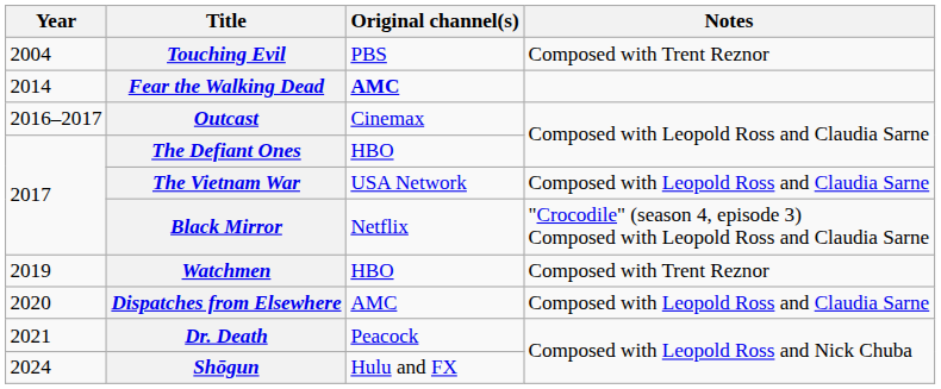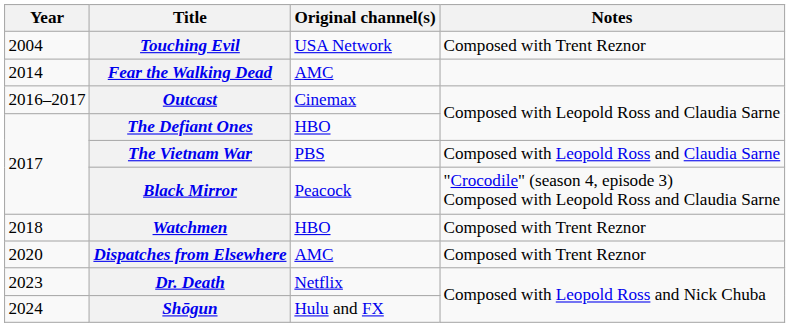 <table class="wikitable plainrowheaders">
 <tr>
 <th>Year</th>
 <th>Title</th>
 <th>Original channel(s)</th>
 <th>Notes</th>
 </tr>
 <tr>
 <td>2004</td>
 <th scope="row"><em><a href='#'>Touching Evil</a></em></th>
-<td><a href='#'>PBS</a></td>
+<td><a href='#'>USA Network</a></td>
 <td>Composed with Trent Reznor</td>
 </tr>
 <tr>
 <td>2014</td>
 <th scope="row"><em><a href='#'>Fear the Walking Dead</a></em></th>
-<td><strong><a href='#'>AMC</a></strong></td>
+<td><a href='#'>AMC</a></td>
 <td></td>
 </tr>
 <tr>
 <td>2016–2017</td>
 <th scope="row"><em><a href='#'>Outcast</a></em></th>
 <td><a href='#'>Cinemax</a></td>
 <td rowspan="2">Composed with Leopold Ross and Claudia Sarne</td>
 </tr>
 <tr>
 <td rowspan="3">2017</td>
 <th scope="row"><em><a href='#'>The Defiant Ones</a></em></th>
 <td><a href='#'>HBO</a></td>
 </tr>
 <tr>
 <th scope="row"><em><a href='#'>The Vietnam War</a></em></th>
-<td><a href='#'>USA Network</a></td>
+<td><a href='#'>PBS</a></td>
 <td>Composed with <a href='#'>Leopold Ross</a> and <a href='#'>Claudia Sarne</a></td>
 </tr>
 <tr>
 <th scope="row"><em><a href='#'>Black Mirror</a></em></th>
-<td><a href='#'>Netflix</a></td>
+<td><a href='#'>Peacock</a></td>
 <td>"<a href='#'>Crocodile</a>" (season 4, episode 3)<br>Composed with Leopold Ross and Claudia Sarne</td>
 </tr>
 <tr>
-<td>2019</td>
+<td>2018</td>
 <th scope="row"><em><a href='#'>Watchmen</a></em></th>
 <td><a href='#'>HBO</a></td>
 <td>Composed with Trent Reznor</td>
 </tr>
 <tr>
 <td>2020</td>
 <th scope="row"><em><a href='#'>Dispatches from Elsewhere</a></em></th>
 <td><a href='#'>AMC</a></td>
-<td>Composed with <a href='#'>Leopold Ross</a> and <a href='#'>Claudia Sarne</a></td>
+<td>Composed with Trent Reznor</td>
 </tr>
 <tr>
-<td>2021</td>
+<td>2023</td>
 <th scope="row"><em><a href='#'>Dr. Death</a></em></th>
-<td><a href='#'>Peacock</a></td>
+<td><a href='#'>Netflix</a></td>
 <td rowspan="2">Composed with <a href='#'>Leopold Ross</a> and Nick Chuba</td>
 </tr>
 <tr>
 <td>2024</td>
 <th scope="row"><em><a href='#'>Shōgun</a></em></th>
 <td><a href='#'>Hulu</a> and <a href='#'>FX</a></td>
 </tr>
 </table>
